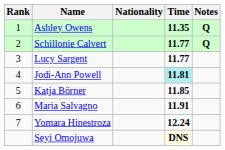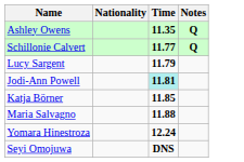 <table class="wikitable sortable" style="text-align:center">
 <tr>
-<th>Rank</th>
 <th>Name</th>
 <th>Nationality</th>
 <th>Time</th>
 <th>Notes</th>
 </tr>
 <tr bgcolor=ccffcc>
-<td>1</td>
 <td align=left><a href='#'>Ashley Owens</a></td>
 <td align=left></td>
 <td><strong>11.35</strong></td>
 <td><strong>Q</strong></td>
 </tr>
 <tr bgcolor=ccffcc>
-<td>2</td>
 <td align=left><a href='#'>Schillonie Calvert</a></td>
 <td align=left></td>
 <td><strong>11.77</strong></td>
 <td><strong>Q</strong></td>
 </tr>
 <tr>
-<td>3</td>
 <td align=left><a href='#'>Lucy Sargent</a></td>
 <td align=left></td>
-<td><strong>11.77</strong></td>
+<td><strong>11.79</strong></td>
 <td></td>
 </tr>
 <tr>
-<td>4</td>
 <td align=left><a href='#'>Jodi-Ann Powell</a></td>
 <td align=left></td>
 <td style="background: paleturquoise;"><strong>11.81</strong></td>
 <td></td>
 </tr>
 <tr>
-<td>5</td>
 <td align=left><a href='#'>Katja Börner</a></td>
 <td align=left></td>
 <td><strong>11.85</strong></td>
 <td></td>
 </tr>
 <tr>
-<td>6</td>
 <td align=left><a href='#'>Maria Salvagno</a></td>
 <td align=left></td>
-<td><strong>11.91</strong></td>
+<td><strong>11.88</strong></td>
 <td></td>
 </tr>
 <tr>
-<td>7</td>
 <td align=left><a href='#'>Yomara Hinestroza</a></td>
 <td align=left></td>
 <td><strong>12.24</strong></td>
 <td></td>
 </tr>
 <tr>
-<td></td>
 <td align=left><a href='#'>Seyi Omojuwa</a></td>
 <td align=left></td>
-<td style="background: lightyellow;"><strong>DNS</strong></td>
+<td><strong>DNS</strong></td>
 <td></td>
 </tr>
 </table>
